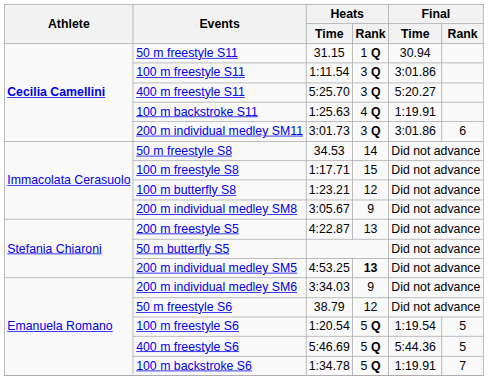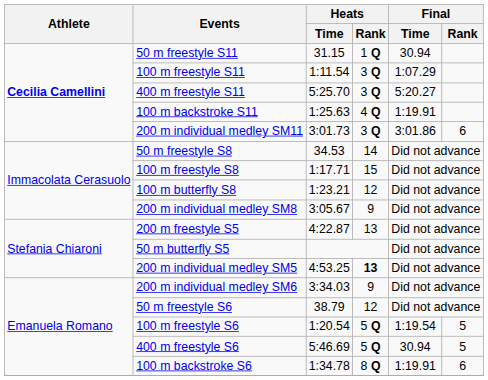 <table class=wikitable>
 <tr>
 <th rowspan="2">Athlete</th>
 <th rowspan="2">Events</th>
 <th colspan="2">Heats</th>
 <th colspan="2">Final</th>
 </tr>
 <tr>
 <th>Time</th>
 <th>Rank</th>
 <th>Time</th>
 <th>Rank</th>
 </tr>
 <tr>
 <td rowspan="5"><strong><a href='#'>Cecilia Camellini</a></strong></td>
 <td><a href='#'>50 m freestyle S11</a></td>
 <td align="center">31.15</td>
 <td align="center">1 <strong>Q</strong></td>
 <td align="center">30.94 </td>
 <td align="center"></td>
 </tr>
 <tr>
 <td><a href='#'>100 m freestyle S11</a></td>
 <td align="center">1:11.54</td>
 <td align="center">3 <strong>Q</strong></td>
-<td align="center">3:01.86</td>
+<td align="center">1:07.29 </td>
 <td align="center"></td>
 </tr>
 <tr>
 <td><a href='#'>400 m freestyle S11</a></td>
 <td align="center">5:25.70</td>
 <td align="center">3 <strong>Q</strong></td>
 <td align="center">5:20.27</td>
 <td align="center"></td>
 </tr>
 <tr>
 <td><a href='#'>100 m backstroke S11</a></td>
 <td align="center">1:25.63</td>
 <td align="center">4 <strong>Q</strong></td>
 <td align="center">1:19.91</td>
 <td align="center"></td>
 </tr>
 <tr>
 <td><a href='#'>200 m individual medley SM11</a></td>
 <td align="center">3:01.73</td>
 <td align="center">3 <strong>Q</strong></td>
 <td align="center">3:01.86</td>
 <td align="center">6</td>
 </tr>
 <tr>
 <td rowspan="4"><a href='#'>Immacolata Cerasuolo</a></td>
 <td><a href='#'>50 m freestyle S8</a></td>
 <td align="center">34.53</td>
 <td align="center">14</td>
 <td align="center" colspan="2">Did not advance</td>
 </tr>
 <tr>
 <td><a href='#'>100 m freestyle S8</a></td>
 <td align="center">1:17.71</td>
 <td align="center">15</td>
 <td align="center" colspan="2">Did not advance</td>
 </tr>
 <tr>
 <td><a href='#'>100 m butterfly S8</a></td>
 <td align="center">1:23.21</td>
 <td align="center">12</td>
 <td align="center" colspan="2">Did not advance</td>
 </tr>
 <tr>
 <td><a href='#'>200 m individual medley SM8</a></td>
 <td align="center">3:05.67</td>
 <td align="center">9</td>
 <td align="center" colspan="2">Did not advance</td>
 </tr>
 <tr>
 <td rowspan="3"><a href='#'>Stefania Chiaroni</a></td>
 <td><a href='#'>200 m freestyle S5</a></td>
 <td align="center">4:22.87</td>
 <td align="center">13</td>
 <td align="center" colspan="2">Did not advance</td>
 </tr>
 <tr>
 <td><a href='#'>50 m butterfly S5</a></td>
 <td align="center" colspan="2"></td>
 <td align="center" colspan="2">Did not advance</td>
 </tr>
 <tr>
 <td><a href='#'>200 m individual medley SM5</a></td>
 <td align="center">4:53.25</td>
 <td align="center"><strong>13</strong></td>
 <td align="center" colspan="2">Did not advance</td>
 </tr>
 <tr>
 <td rowspan="5"><a href='#'>Emanuela Romano</a></td>
 <td><a href='#'>200 m individual medley SM6</a></td>
 <td align="center">3:34.03</td>
 <td align="center">9</td>
 <td align="center" colspan="2">Did not advance</td>
 </tr>
 <tr>
 <td><a href='#'>50 m freestyle S6</a></td>
 <td align="center">38.79</td>
 <td align="center">12</td>
 <td align="center" colspan="2">Did not advance</td>
 </tr>
 <tr>
 <td><a href='#'>100 m freestyle S6</a></td>
 <td align="center">1:20.54</td>
 <td align="center">5 <strong>Q</strong></td>
 <td align="center">1:19.54</td>
 <td align="center">5</td>
 </tr>
 <tr>
 <td><a href='#'>400 m freestyle S6</a></td>
 <td align="center">5:46.69</td>
 <td align="center">5 <strong>Q</strong></td>
-<td align="center">5:44.36</td>
+<td align="center">30.94 </td>
 <td align="center">5</td>
 </tr>
 <tr>
 <td><a href='#'>100 m backstroke S6</a></td>
 <td align="center">1:34.78</td>
-<td align="center">5 <strong>Q</strong></td>
+<td align="center">8 <strong>Q</strong></td>
 <td align="center">1:19.91</td>
-<td align="center">7</td>
+<td align="center">6</td>
 </tr>
 <tr>
 </tr>
 </table>
